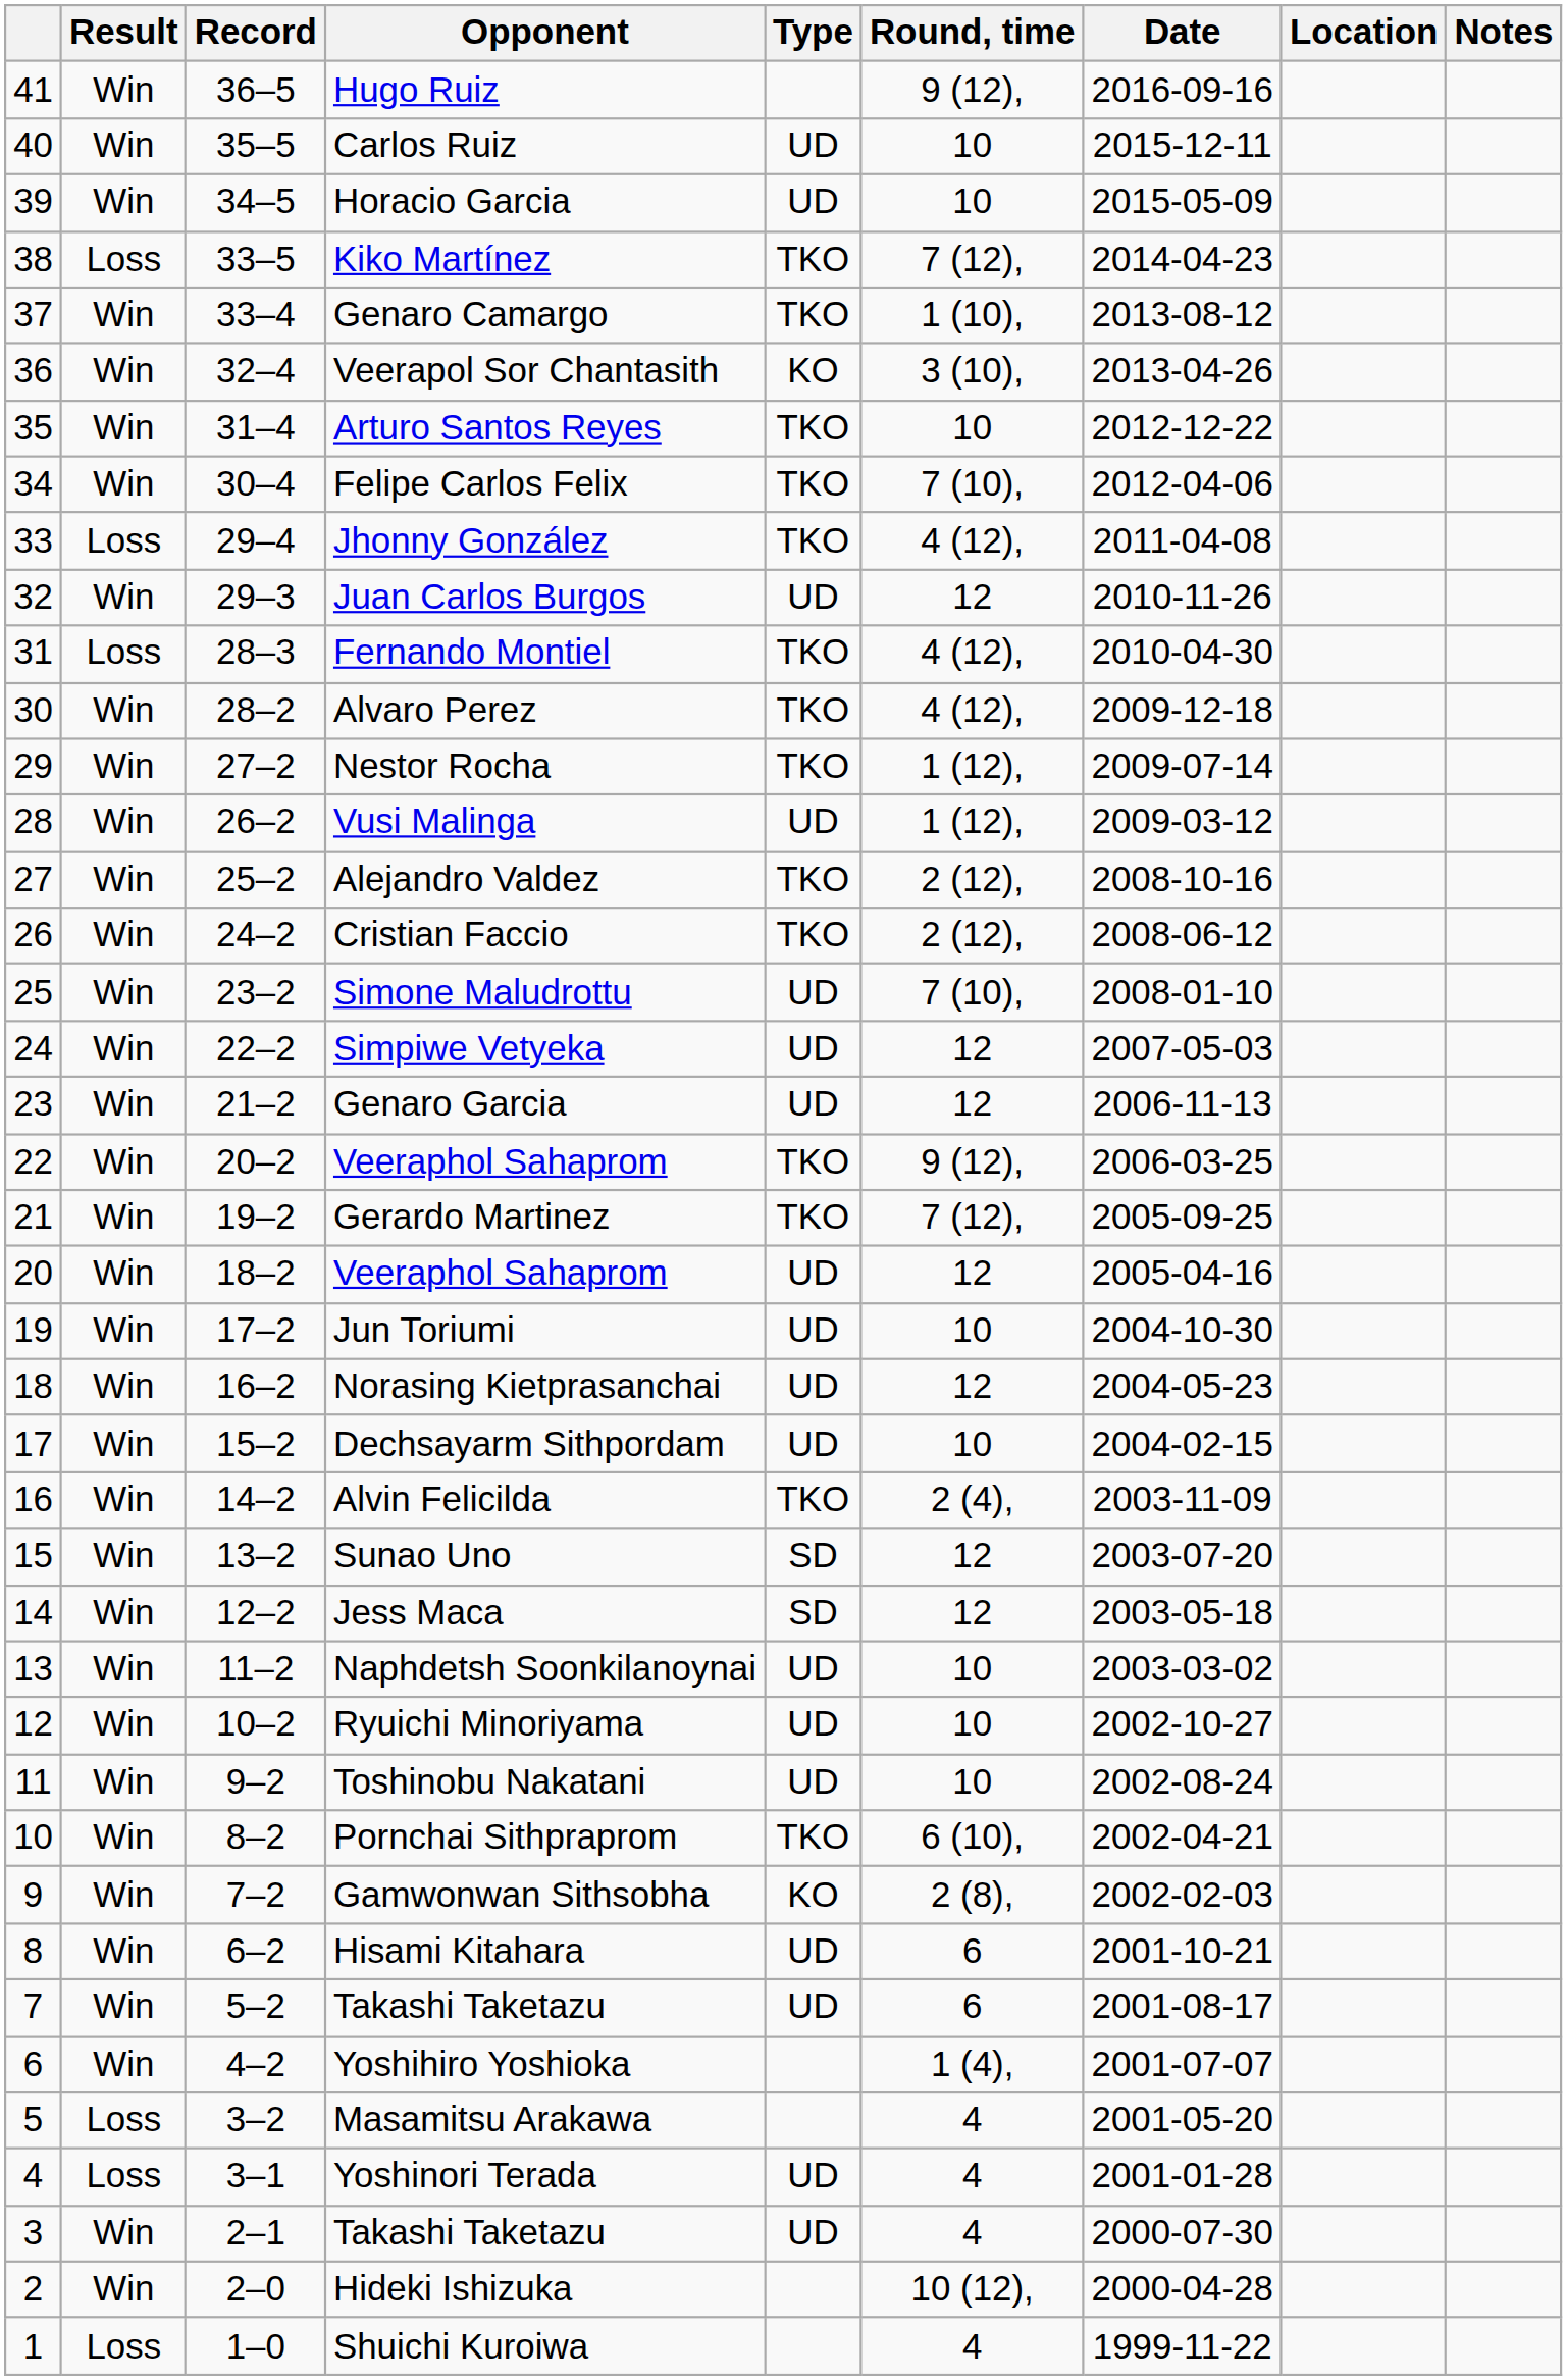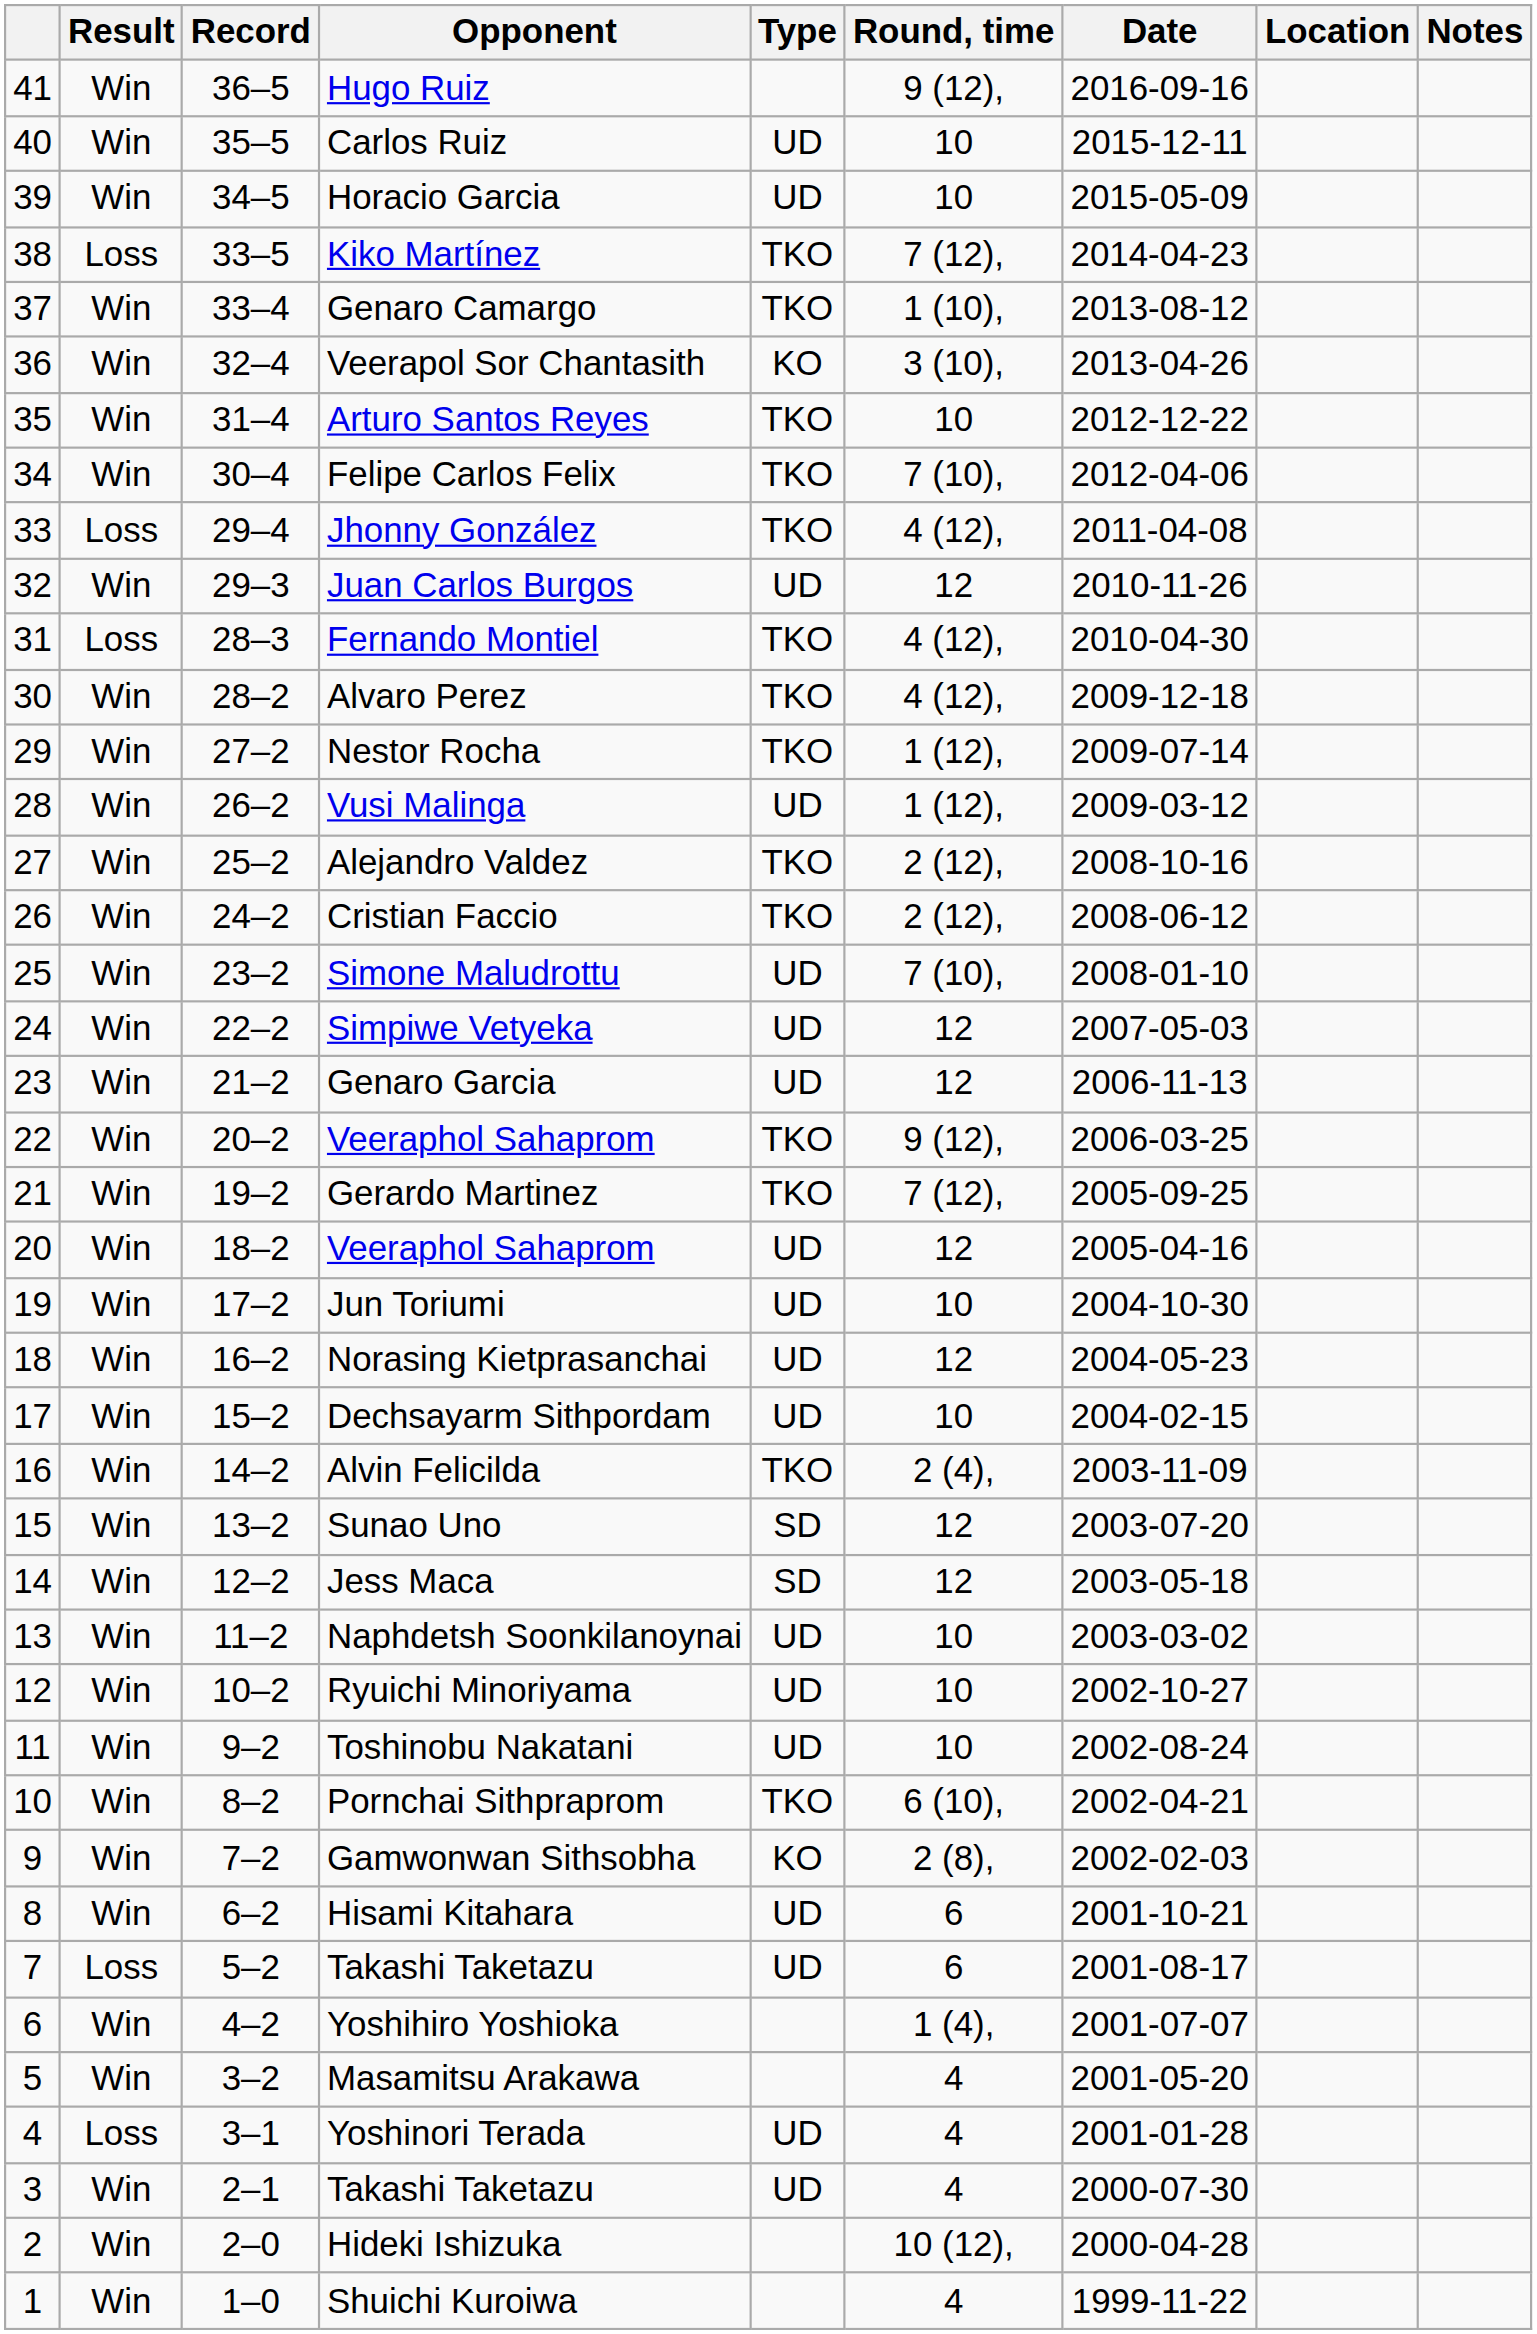 <table class="wikitable" style="text-align:center">
 <tr>
 <th></th>
 <th>Result</th>
 <th>Record</th>
 <th>Opponent</th>
 <th>Type</th>
 <th>Round, time</th>
 <th>Date</th>
 <th>Location</th>
 <th>Notes</th>
 </tr>
 <tr>
 <td>41</td>
 <td>Win</td>
 <td>36–5</td>
 <td style="text-align:left;"><a href='#'>Hugo Ruiz</a></td>
 <td></td>
 <td>9 (12), </td>
 <td>2016-09-16</td>
 <td style="text-align:left;"></td>
 <td style="text-align:left;"></td>
 </tr>
 <tr>
 <td>40</td>
 <td>Win</td>
 <td>35–5</td>
 <td style="text-align:left;">Carlos Ruiz</td>
 <td>UD</td>
 <td>10</td>
 <td>2015-12-11</td>
 <td style="text-align:left;"></td>
 <td></td>
 </tr>
 <tr>
 <td>39</td>
 <td>Win</td>
 <td>34–5</td>
 <td style="text-align:left;">Horacio Garcia</td>
 <td>UD</td>
 <td>10</td>
 <td>2015-05-09</td>
 <td style="text-align:left;"></td>
 <td></td>
 </tr>
 <tr>
 <td>38</td>
 <td>Loss</td>
 <td>33–5</td>
 <td style="text-align:left;"><a href='#'>Kiko Martínez</a></td>
 <td>TKO</td>
 <td>7 (12), </td>
 <td>2014-04-23</td>
 <td style="text-align:left;"></td>
 <td style="text-align:left;"></td>
 </tr>
 <tr>
 <td>37</td>
 <td>Win</td>
 <td>33–4</td>
 <td style="text-align:left;">Genaro Camargo</td>
 <td>TKO</td>
 <td>1 (10), </td>
 <td>2013-08-12</td>
 <td style="text-align:left;"></td>
 <td></td>
 </tr>
 <tr>
 <td>36</td>
 <td>Win</td>
 <td>32–4</td>
 <td style="text-align:left;">Veerapol Sor Chantasith</td>
 <td>KO</td>
 <td>3 (10), </td>
 <td>2013-04-26</td>
 <td style="text-align:left;"></td>
 <td></td>
 </tr>
 <tr>
 <td>35</td>
 <td>Win</td>
 <td>31–4</td>
 <td style="text-align:left;"><a href='#'>Arturo Santos Reyes</a></td>
 <td>TKO</td>
 <td>10</td>
 <td>2012-12-22</td>
 <td style="text-align:left;"></td>
 <td></td>
 </tr>
 <tr>
 <td>34</td>
 <td>Win</td>
 <td>30–4</td>
 <td style="text-align:left;">Felipe Carlos Felix</td>
 <td>TKO</td>
 <td>7 (10), </td>
 <td>2012-04-06</td>
 <td style="text-align:left;"></td>
 <td></td>
 </tr>
 <tr>
 <td>33</td>
 <td>Loss</td>
 <td>29–4</td>
 <td style="text-align:left;"><a href='#'>Jhonny González</a></td>
 <td>TKO</td>
 <td>4 (12), </td>
 <td>2011-04-08</td>
 <td style="text-align:left;"></td>
 <td style="text-align:left;"></td>
 </tr>
 <tr>
 <td>32</td>
 <td>Win</td>
 <td>29–3</td>
 <td style="text-align:left;"><a href='#'>Juan Carlos Burgos</a></td>
 <td>UD</td>
 <td>12</td>
 <td>2010-11-26</td>
 <td style="text-align:left;"></td>
 <td style="text-align:left;"></td>
 </tr>
 <tr>
 <td>31</td>
 <td>Loss</td>
 <td>28–3</td>
 <td style="text-align:left;"><a href='#'>Fernando Montiel</a></td>
 <td>TKO</td>
 <td>4 (12), </td>
 <td>2010-04-30</td>
 <td style="text-align:left;"></td>
 <td style="text-align:left;"></td>
 </tr>
 <tr>
 <td>30</td>
 <td>Win</td>
 <td>28–2</td>
 <td style="text-align:left;">Alvaro Perez</td>
 <td>TKO</td>
 <td>4 (12), </td>
 <td>2009-12-18</td>
 <td style="text-align:left;"></td>
 <td style="text-align:left;"></td>
 </tr>
 <tr>
 <td>29</td>
 <td>Win</td>
 <td>27–2</td>
 <td style="text-align:left;">Nestor Rocha</td>
 <td>TKO</td>
 <td>1 (12), </td>
 <td>2009-07-14</td>
 <td style="text-align:left;"></td>
 <td style="text-align:left;"></td>
 </tr>
 <tr>
 <td>28</td>
 <td>Win</td>
 <td>26–2</td>
 <td style="text-align:left;"><a href='#'>Vusi Malinga</a></td>
 <td>UD</td>
 <td>1 (12), </td>
 <td>2009-03-12</td>
 <td style="text-align:left;"></td>
 <td style="text-align:left;"></td>
 </tr>
 <tr>
 <td>27</td>
 <td>Win</td>
 <td>25–2</td>
 <td style="text-align:left;">Alejandro Valdez</td>
 <td>TKO</td>
 <td>2 (12), </td>
 <td>2008-10-16</td>
 <td style="text-align:left;"></td>
 <td style="text-align:left;"></td>
 </tr>
 <tr>
 <td>26</td>
 <td>Win</td>
 <td>24–2</td>
 <td style="text-align:left;">Cristian Faccio</td>
 <td>TKO</td>
 <td>2 (12), </td>
 <td>2008-06-12</td>
 <td style="text-align:left;"></td>
 <td style="text-align:left;"></td>
 </tr>
 <tr>
 <td>25</td>
 <td>Win</td>
 <td>23–2</td>
 <td style="text-align:left;"><a href='#'>Simone Maludrottu</a></td>
 <td>UD</td>
 <td>7 (10), </td>
 <td>2008-01-10</td>
 <td style="text-align:left;"></td>
 <td style="text-align:left;"></td>
 </tr>
 <tr>
 <td>24</td>
 <td>Win</td>
 <td>22–2</td>
 <td style="text-align:left;"><a href='#'>Simpiwe Vetyeka</a></td>
 <td>UD</td>
 <td>12</td>
 <td>2007-05-03</td>
 <td style="text-align:left;"></td>
 <td style="text-align:left;"></td>
 </tr>
 <tr>
 <td>23</td>
 <td>Win</td>
 <td>21–2</td>
 <td style="text-align:left;">Genaro Garcia</td>
 <td>UD</td>
 <td>12</td>
 <td>2006-11-13</td>
 <td style="text-align:left;"></td>
 <td style="text-align:left;"></td>
 </tr>
 <tr>
 <td>22</td>
 <td>Win</td>
 <td>20–2</td>
 <td style="text-align:left;"><a href='#'>Veeraphol Sahaprom</a></td>
 <td>TKO</td>
 <td>9 (12), </td>
 <td>2006-03-25</td>
 <td style="text-align:left;"></td>
 <td style="text-align:left;"></td>
 </tr>
 <tr>
 <td>21</td>
 <td>Win</td>
 <td>19–2</td>
 <td style="text-align:left;">Gerardo Martinez</td>
 <td>TKO</td>
 <td>7 (12), </td>
 <td>2005-09-25</td>
 <td style="text-align:left;"></td>
 <td style="text-align:left;"></td>
 </tr>
 <tr>
 <td>20</td>
 <td>Win</td>
 <td>18–2</td>
 <td style="text-align:left;"><a href='#'>Veeraphol Sahaprom</a></td>
 <td>UD</td>
 <td>12</td>
 <td>2005-04-16</td>
 <td style="text-align:left;"></td>
 <td style="text-align:left;"></td>
 </tr>
 <tr>
 <td>19</td>
 <td>Win</td>
 <td>17–2</td>
 <td style="text-align:left;">Jun Toriumi</td>
 <td>UD</td>
 <td>10</td>
 <td>2004-10-30</td>
 <td style="text-align:left;"></td>
 <td></td>
 </tr>
 <tr>
 <td>18</td>
 <td>Win</td>
 <td>16–2</td>
 <td style="text-align:left;">Norasing Kietprasanchai</td>
 <td>UD</td>
 <td>12</td>
 <td>2004-05-23</td>
 <td style="text-align:left;"></td>
 <td style="text-align:left;"></td>
 </tr>
 <tr>
 <td>17</td>
 <td>Win</td>
 <td>15–2</td>
 <td style="text-align:left;">Dechsayarm Sithpordam</td>
 <td>UD</td>
 <td>10</td>
 <td>2004-02-15</td>
 <td style="text-align:left;"></td>
 <td></td>
 </tr>
 <tr>
 <td>16</td>
 <td>Win</td>
 <td>14–2</td>
 <td style="text-align:left;">Alvin Felicilda</td>
 <td>TKO</td>
 <td>2 (4), </td>
 <td>2003-11-09</td>
 <td style="text-align:left;"></td>
 <td style="text-align:left;"></td>
 </tr>
 <tr>
 <td>15</td>
 <td>Win</td>
 <td>13–2</td>
 <td style="text-align:left;">Sunao Uno</td>
 <td>SD</td>
 <td>12</td>
 <td>2003-07-20</td>
 <td style="text-align:left;"></td>
 <td style="text-align:left;"></td>
 </tr>
 <tr>
 <td>14</td>
 <td>Win</td>
 <td>12–2</td>
 <td style="text-align:left;">Jess Maca</td>
 <td>SD</td>
 <td>12</td>
 <td>2003-05-18</td>
 <td style="text-align:left;"></td>
 <td style="text-align:left;"></td>
 </tr>
 <tr>
 <td>13</td>
 <td>Win</td>
 <td>11–2</td>
 <td style="text-align:left;">Naphdetsh Soonkilanoynai</td>
 <td>UD</td>
 <td>10</td>
 <td>2003-03-02</td>
 <td style="text-align:left;"></td>
 <td></td>
 </tr>
 <tr>
 <td>12</td>
 <td>Win</td>
 <td>10–2</td>
 <td style="text-align:left;">Ryuichi Minoriyama</td>
 <td>UD</td>
 <td>10</td>
 <td>2002-10-27</td>
 <td style="text-align:left;"></td>
 <td></td>
 </tr>
 <tr>
 <td>11</td>
 <td>Win</td>
 <td>9–2</td>
 <td style="text-align:left;">Toshinobu Nakatani</td>
 <td>UD</td>
 <td>10</td>
 <td>2002-08-24</td>
 <td style="text-align:left;"></td>
 <td></td>
 </tr>
 <tr>
 <td>10</td>
 <td>Win</td>
 <td>8–2</td>
 <td style="text-align:left;">Pornchai Sithpraprom</td>
 <td>TKO</td>
 <td>6 (10), </td>
 <td>2002-04-21</td>
 <td style="text-align:left;"></td>
 <td></td>
 </tr>
 <tr>
 <td>9</td>
 <td>Win</td>
 <td>7–2</td>
 <td style="text-align:left;">Gamwonwan Sithsobha</td>
 <td>KO</td>
 <td>2 (8), </td>
 <td>2002-02-03</td>
 <td style="text-align:left;"></td>
 <td></td>
 </tr>
 <tr>
 <td>8</td>
 <td>Win</td>
 <td>6–2</td>
 <td style="text-align:left;">Hisami Kitahara</td>
 <td>UD</td>
 <td>6</td>
 <td>2001-10-21</td>
 <td style="text-align:left;"></td>
 <td></td>
 </tr>
 <tr>
 <td>7</td>
-<td>Win</td>
+<td>Loss</td>
 <td>5–2</td>
 <td style="text-align:left;">Takashi Taketazu</td>
 <td>UD</td>
 <td>6</td>
 <td>2001-08-17</td>
 <td style="text-align:left;"></td>
 <td></td>
 </tr>
 <tr>
 <td>6</td>
 <td>Win</td>
 <td>4–2</td>
 <td style="text-align:left;">Yoshihiro Yoshioka</td>
 <td></td>
 <td>1 (4), </td>
 <td>2001-07-07</td>
 <td style="text-align:left;"></td>
 <td></td>
 </tr>
 <tr>
 <td>5</td>
-<td>Loss</td>
+<td>Win</td>
 <td>3–2</td>
 <td style="text-align:left;">Masamitsu Arakawa</td>
 <td></td>
 <td>4</td>
 <td>2001-05-20</td>
 <td style="text-align:left;"></td>
 <td></td>
 </tr>
 <tr>
 <td>4</td>
 <td>Loss</td>
 <td>3–1</td>
 <td style="text-align:left;">Yoshinori Terada</td>
 <td>UD</td>
 <td>4</td>
 <td>2001-01-28</td>
 <td style="text-align:left;"></td>
 <td></td>
 </tr>
 <tr>
 <td>3</td>
 <td>Win</td>
 <td>2–1</td>
 <td style="text-align:left;">Takashi Taketazu</td>
 <td>UD</td>
 <td>4</td>
 <td>2000-07-30</td>
 <td style="text-align:left;"></td>
 <td></td>
 </tr>
 <tr>
 <td>2</td>
 <td>Win</td>
 <td>2–0</td>
 <td style="text-align:left;">Hideki Ishizuka</td>
 <td></td>
 <td>10 (12), </td>
 <td>2000-04-28</td>
 <td style="text-align:left;"></td>
 <td></td>
 </tr>
 <tr>
 <td>1</td>
-<td>Loss</td>
+<td>Win</td>
 <td>1–0</td>
 <td style="text-align:left;">Shuichi Kuroiwa</td>
 <td></td>
 <td>4</td>
 <td>1999-11-22</td>
 <td style="text-align:left;"></td>
 <td></td>
 </tr>
 </table>
